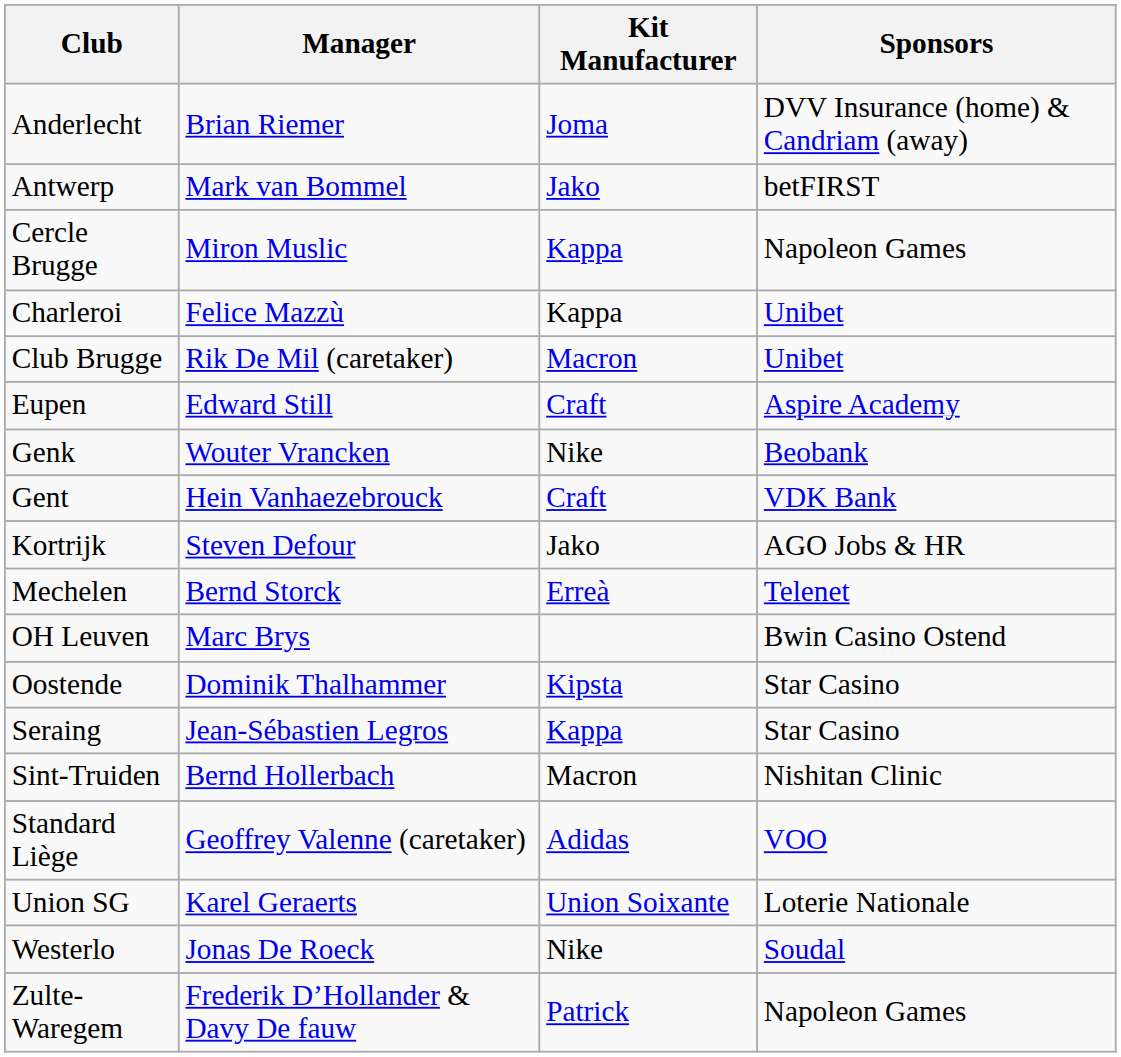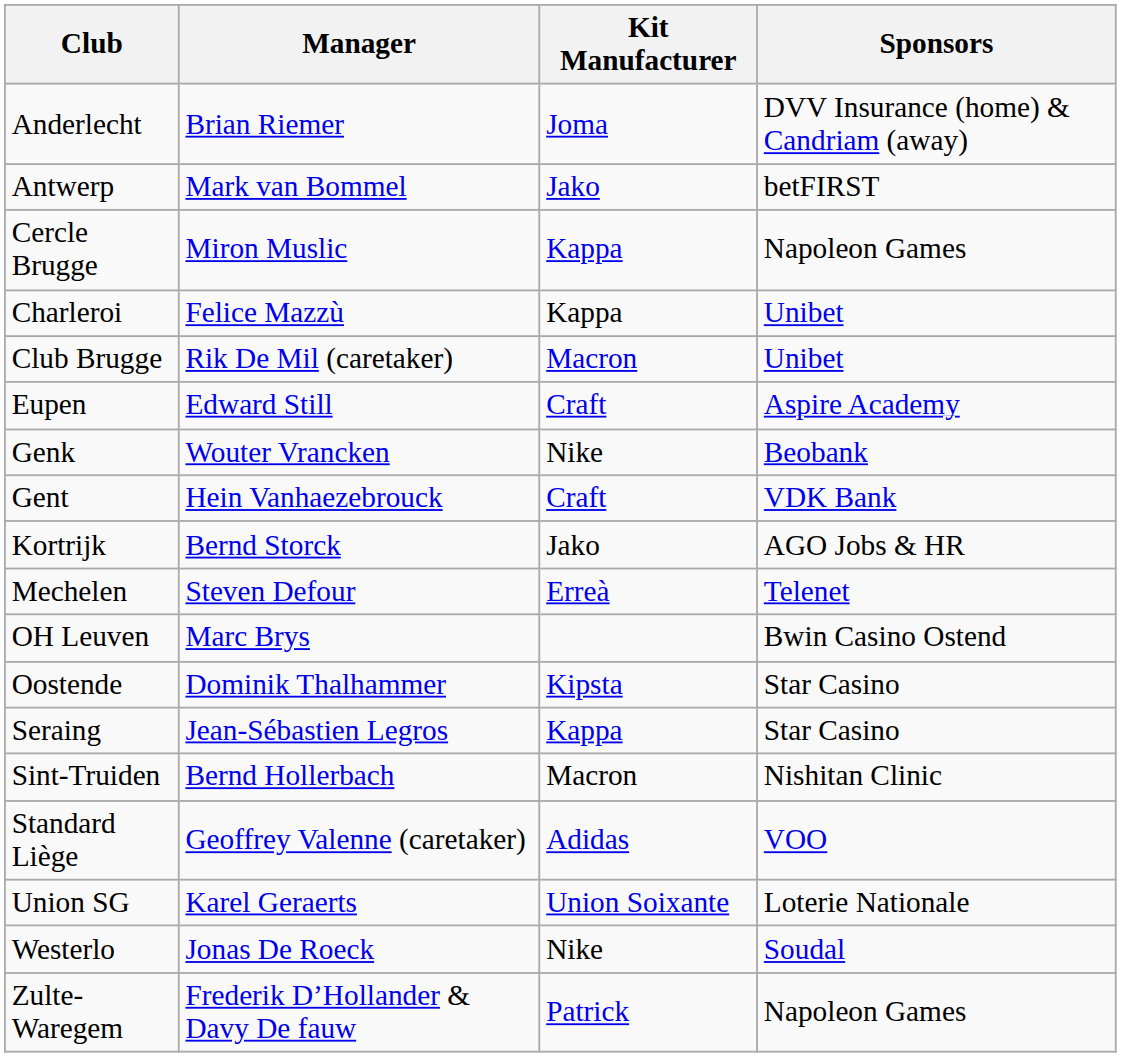 <table class="wikitable sortable" style="text-align: left;">
 <tr>
 <th>Club</th>
 <th>Manager</th>
 <th>Kit Manufacturer</th>
 <th>Sponsors</th>
 </tr>
 <tr>
 <td>Anderlecht</td>
 <td> <a href='#'>Brian Riemer</a> </td>
 <td><a href='#'>Joma</a></td>
 <td>DVV Insurance (home) & <a href='#'>Candriam</a> (away)</td>
 </tr>
 <tr>
 <td>Antwerp</td>
 <td> <a href='#'>Mark van Bommel</a></td>
 <td><a href='#'>Jako</a></td>
 <td>betFIRST</td>
 </tr>
 <tr>
 <td>Cercle Brugge</td>
 <td> <a href='#'>Miron Muslic</a> </td>
 <td><a href='#'>Kappa</a></td>
 <td>Napoleon Games</td>
 </tr>
 <tr>
 <td>Charleroi</td>
 <td> <a href='#'>Felice Mazzù</a> </td>
 <td>Kappa</td>
 <td><a href='#'>Unibet</a></td>
 </tr>
 <tr>
 <td>Club Brugge</td>
 <td> <a href='#'>Rik De Mil</a> (caretaker) </td>
 <td><a href='#'>Macron</a></td>
 <td><a href='#'>Unibet</a></td>
 </tr>
 <tr>
 <td>Eupen</td>
 <td> <a href='#'>Edward Still</a> </td>
 <td><a href='#'>Craft</a></td>
 <td><a href='#'>Aspire Academy</a></td>
 </tr>
 <tr>
 <td>Genk</td>
 <td> <a href='#'>Wouter Vrancken</a></td>
 <td>Nike</td>
 <td><a href='#'>Beobank</a></td>
 </tr>
 <tr>
 <td>Gent</td>
 <td> <a href='#'>Hein Vanhaezebrouck</a></td>
 <td><a href='#'>Craft</a></td>
 <td><a href='#'>VDK Bank</a></td>
 </tr>
 <tr>
 <td>Kortrijk</td>
-<td> <a href='#'>Steven Defour</a> </td>
+<td> <a href='#'>Bernd Storck</a> </td>
 <td>Jako</td>
 <td>AGO Jobs & HR</td>
 </tr>
 <tr>
 <td>Mechelen</td>
-<td> <a href='#'>Bernd Storck</a> </td>
+<td> <a href='#'>Steven Defour</a> </td>
 <td><a href='#'>Erreà</a></td>
 <td><a href='#'>Telenet</a></td>
 </tr>
 <tr>
 <td>OH Leuven</td>
 <td> <a href='#'>Marc Brys</a></td>
 <td></td>
 <td>Bwin Casino Ostend</td>
 </tr>
 <tr>
 <td>Oostende</td>
 <td> <a href='#'>Dominik Thalhammer</a> </td>
 <td><a href='#'>Kipsta</a></td>
 <td>Star Casino</td>
 </tr>
 <tr>
 <td>Seraing</td>
 <td> <a href='#'>Jean-Sébastien Legros</a> </td>
 <td><a href='#'>Kappa</a></td>
 <td>Star Casino</td>
 </tr>
 <tr>
 <td>Sint-Truiden</td>
 <td> <a href='#'>Bernd Hollerbach</a></td>
 <td>Macron</td>
 <td>Nishitan Clinic</td>
 </tr>
 <tr>
 <td>Standard Liège</td>
 <td> <a href='#'>Geoffrey Valenne</a> (caretaker) </td>
 <td><a href='#'>Adidas</a></td>
 <td><a href='#'>VOO</a></td>
 </tr>
 <tr>
 <td>Union SG</td>
 <td> <a href='#'>Karel Geraerts</a></td>
 <td><a href='#'>Union Soixante</a></td>
 <td>Loterie Nationale</td>
 </tr>
 <tr>
 <td>Westerlo</td>
 <td> <a href='#'>Jonas De Roeck</a></td>
 <td>Nike</td>
 <td><a href='#'>Soudal</a></td>
 </tr>
 <tr>
 <td>Zulte-Waregem</td>
 <td> <a href='#'>Frederik D’Hollander</a> &  <a href='#'>Davy De fauw</a> </td>
 <td><a href='#'>Patrick</a></td>
 <td>Napoleon Games</td>
 </tr>
 </table>
